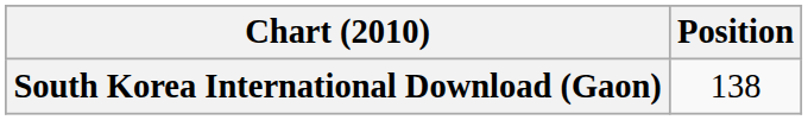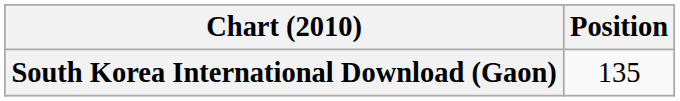 <table class="wikitable sortable plainrowheaders" style="text-align:center;">
 <tr>
 <th scope="col">Chart (2010)</th>
 <th scope="col">Position</th>
 </tr>
 <tr>
 <th scope="row">South Korea International Download (Gaon)</th>
-<td>138</td>
+<td>135</td>
 </tr>
 </table>
